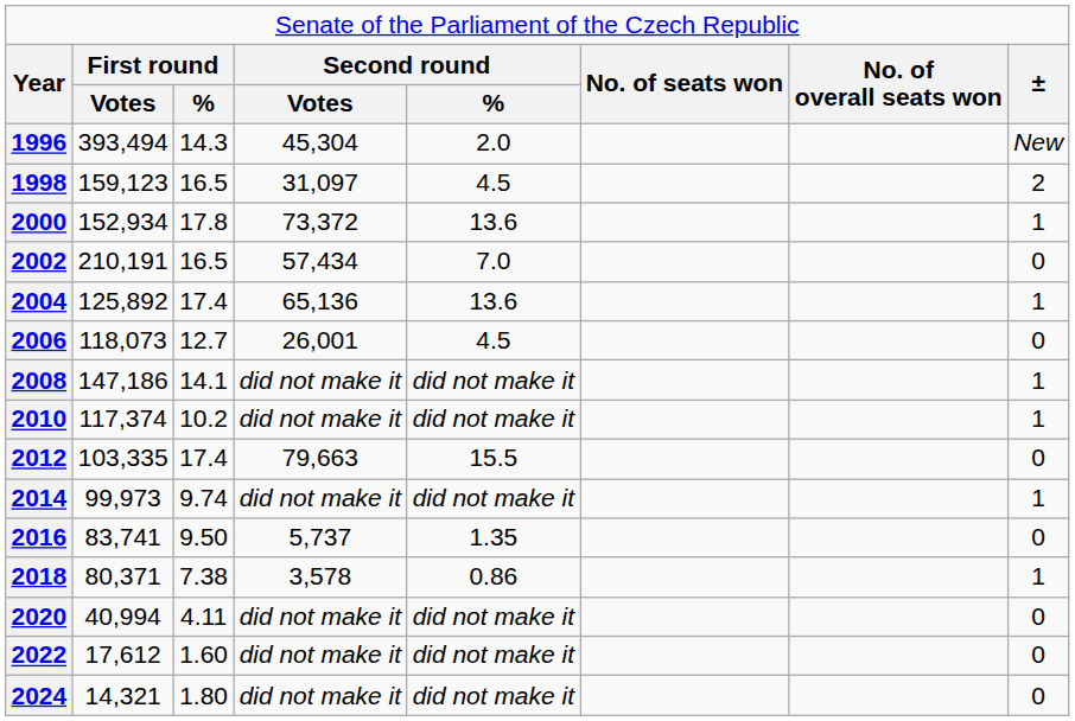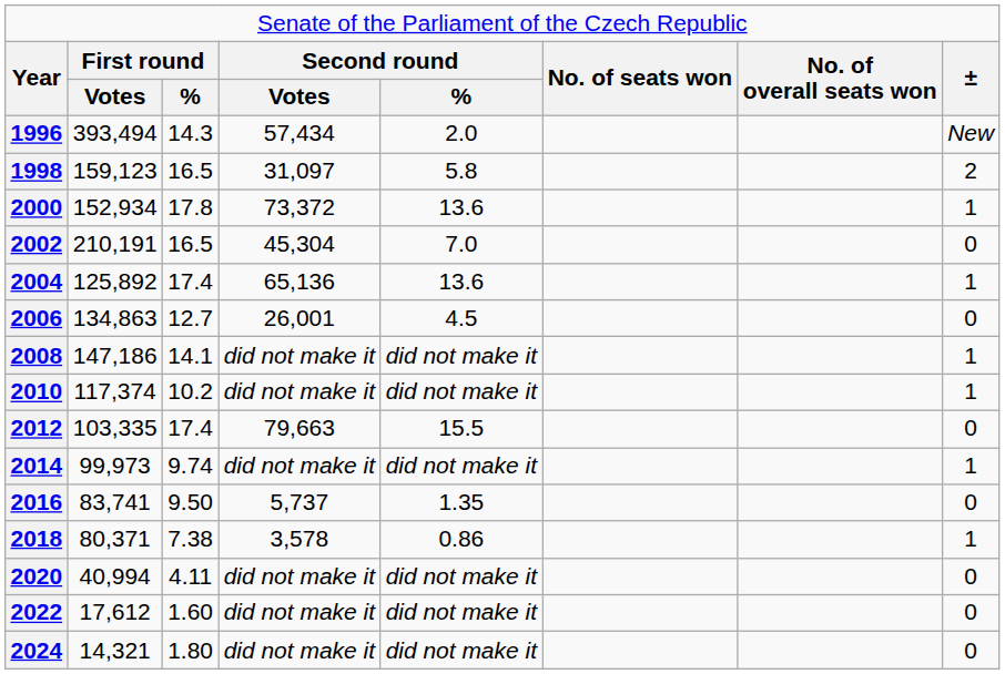 <table class=wikitable style=text-align:center>
 <tr>
 <td colspan=8><a href='#'>Senate of the Parliament of the Czech Republic</a></td>
 </tr>
 <tr>
 <th rowspan=2>Year</th>
 <th colspan=2>First round</th>
 <th colspan=2>Second round</th>
 <th rowspan=2>No. of seats won</th>
 <th rowspan=2>No. of<br>overall seats won</th>
 <th rowspan=2>±</th>
 </tr>
 <tr>
 <th>Votes</th>
 <th>%</th>
 <th>Votes</th>
 <th>%</th>
 </tr>
 <tr>
 <th><a href='#'>1996</a></th>
 <td>393,494</td>
 <td>14.3</td>
-<td>45,304</td>
+<td>57,434</td>
 <td>2.0</td>
 <td></td>
 <td></td>
 <td><em>New</em></td>
 </tr>
 <tr>
 <th><a href='#'>1998</a></th>
 <td>159,123</td>
 <td>16.5</td>
 <td>31,097</td>
-<td>4.5</td>
+<td>5.8</td>
 <td></td>
 <td></td>
 <td> 2</td>
 </tr>
 <tr>
 <th><a href='#'>2000</a></th>
 <td>152,934</td>
 <td>17.8</td>
 <td>73,372</td>
 <td>13.6</td>
 <td></td>
 <td></td>
 <td> 1</td>
 </tr>
 <tr>
 <th><a href='#'>2002</a></th>
 <td>210,191</td>
 <td>16.5</td>
-<td>57,434</td>
+<td>45,304</td>
 <td>7.0</td>
 <td></td>
 <td></td>
 <td> 0</td>
 </tr>
 <tr>
 <th><a href='#'>2004</a></th>
 <td>125,892</td>
 <td>17.4</td>
 <td>65,136</td>
 <td>13.6</td>
 <td></td>
 <td></td>
 <td> 1</td>
 </tr>
 <tr>
 <th><a href='#'>2006</a></th>
-<td>118,073</td>
+<td>134,863</td>
 <td>12.7</td>
 <td>26,001</td>
 <td>4.5</td>
 <td></td>
 <td></td>
 <td> 0</td>
 </tr>
 <tr>
 <th><a href='#'>2008</a></th>
 <td>147,186</td>
 <td>14.1</td>
 <td><em>did not make it</em></td>
 <td><em>did not make it</em></td>
 <td></td>
 <td></td>
 <td> 1</td>
 </tr>
 <tr>
 <th><a href='#'>2010</a></th>
 <td>117,374</td>
 <td>10.2</td>
 <td><em>did not make it</em></td>
 <td><em>did not make it</em></td>
 <td></td>
 <td></td>
 <td> 1</td>
 </tr>
 <tr>
 <th><a href='#'>2012</a></th>
 <td>103,335</td>
 <td>17.4</td>
 <td>79,663</td>
 <td>15.5</td>
 <td></td>
 <td></td>
 <td> 0</td>
 </tr>
 <tr>
 <th><a href='#'>2014</a></th>
 <td>99,973</td>
 <td>9.74</td>
 <td><em>did not make it</em></td>
 <td><em>did not make it</em></td>
 <td></td>
 <td></td>
 <td> 1</td>
 </tr>
 <tr>
 <th><a href='#'>2016</a></th>
 <td>83,741</td>
 <td>9.50</td>
 <td>5,737</td>
 <td>1.35</td>
 <td></td>
 <td></td>
 <td> 0</td>
 </tr>
 <tr>
 <th><a href='#'>2018</a></th>
 <td>80,371</td>
 <td>7.38</td>
 <td>3,578</td>
 <td>0.86</td>
 <td></td>
 <td></td>
 <td> 1</td>
 </tr>
 <tr>
 <th><a href='#'>2020</a></th>
 <td>40,994</td>
 <td>4.11</td>
 <td><em>did not make it</em></td>
 <td><em>did not make it</em></td>
 <td></td>
 <td></td>
 <td> 0</td>
 </tr>
 <tr>
 <th><a href='#'>2022</a></th>
 <td>17,612</td>
 <td>1.60</td>
 <td><em>did not make it</em></td>
 <td><em>did not make it</em></td>
 <td></td>
 <td></td>
 <td> 0</td>
 </tr>
 <tr>
 <th><a href='#'>2024</a></th>
 <td>14,321</td>
 <td>1.80</td>
 <td><em>did not make it</em></td>
 <td><em>did not make it</em></td>
 <td></td>
 <td></td>
 <td> 0</td>
 </tr>
 </table>
